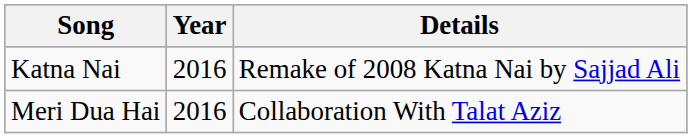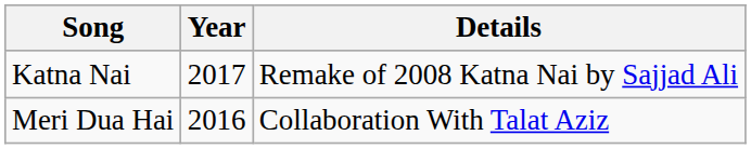 <table class="wikitable">
 <tr>
 <th>Song</th>
 <th>Year</th>
 <th>Details</th>
 </tr>
 <tr>
 <td>Katna Nai</td>
-<td>2016</td>
+<td>2017</td>
 <td>Remake of 2008 Katna Nai by <a href='#'>Sajjad Ali</a></td>
 </tr>
 <tr>
 <td>Meri Dua Hai</td>
 <td>2016</td>
 <td>Collaboration With <a href='#'>Talat Aziz</a></td>
 </tr>
 </table>
